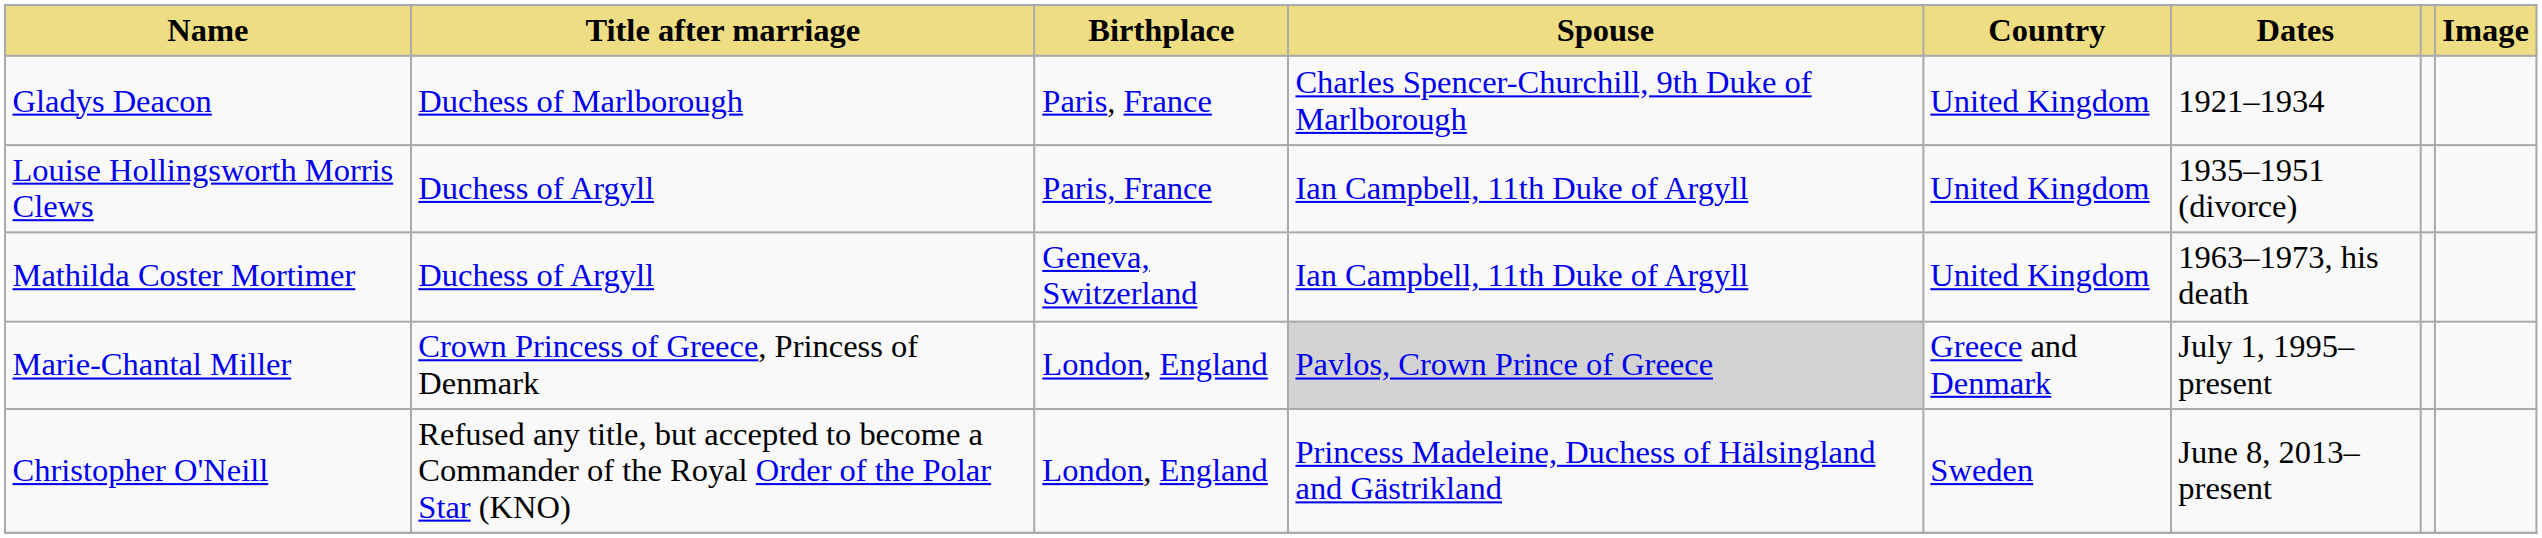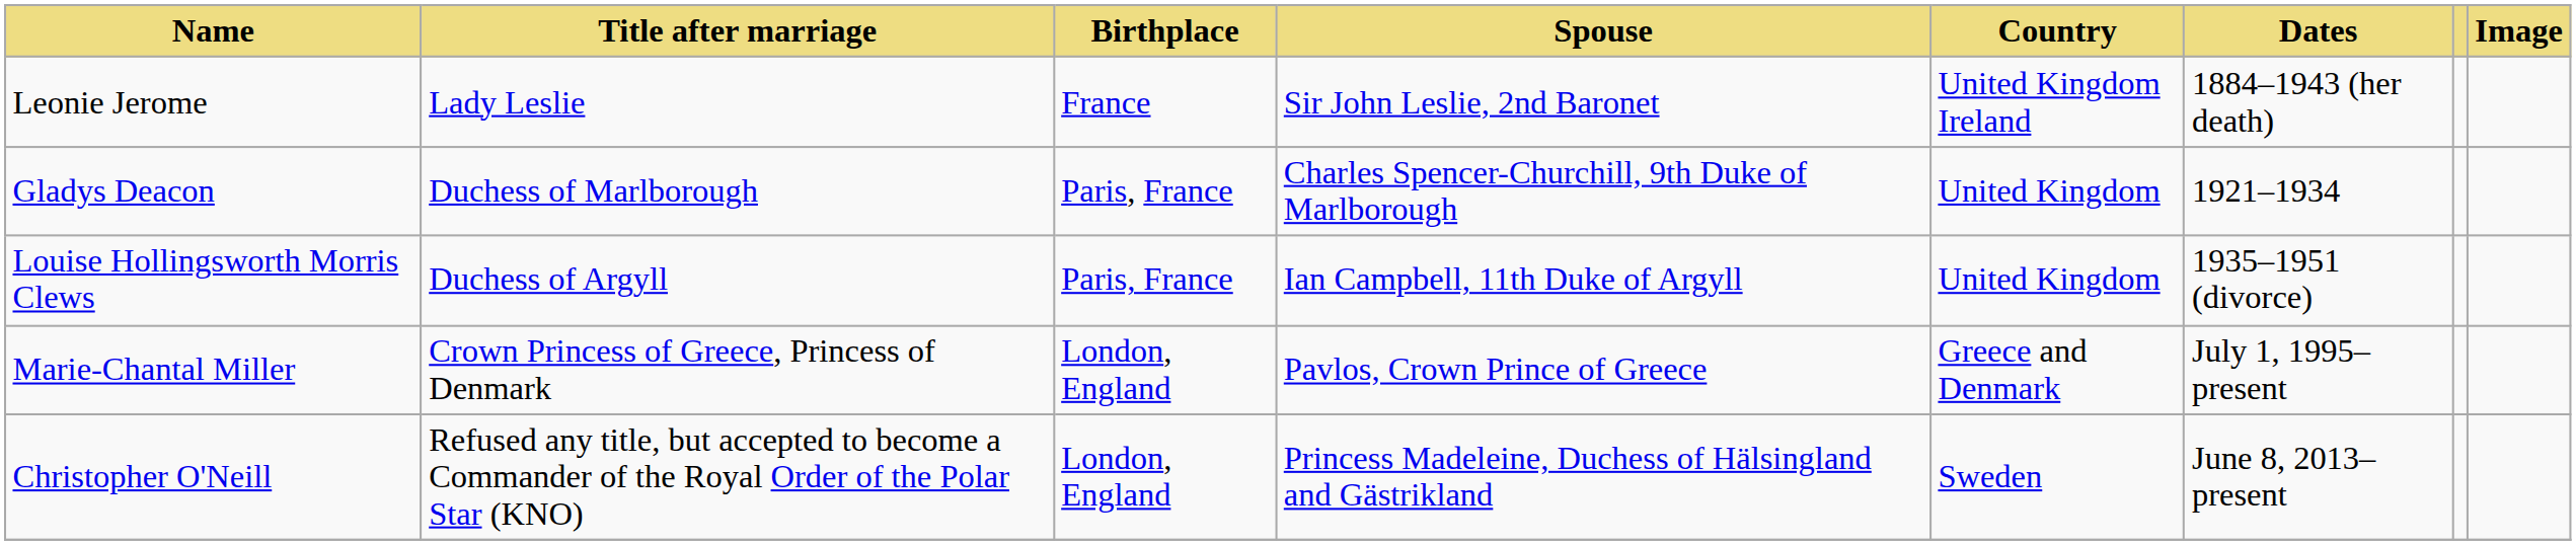 <table class="wikitable">
 <tr>
 <th style="background:#EEDD82;">Name</th>
 <th style="background:#EEDD82;" width=300>Title after marriage</th>
 <th style="background:#EEDD82;">Birthplace</th>
 <th style="background:#EEDD82;">Spouse</th>
 <th style="background:#EEDD82;">Country</th>
 <th style="background:#EEDD82;">Dates</th>
 <th style="background:#EEDD82;"></th>
 <th style="background:#EEDD82;">Image</th>
+</tr>
+<tr>
+<td>Leonie Jerome</td>
+<td><a href='#'>Lady Leslie</a></td>
+<td><a href='#'>France</a></td>
+<td><a href='#'>Sir John Leslie, 2nd Baronet</a></td>
+<td><a href='#'>United Kingdom</a><br><a href='#'>Ireland</a></td>
+<td>1884–1943 (her death)</td>
+<td></td>
+<td></td>
 </tr>
 <tr>
 <td><a href='#'>Gladys Deacon</a></td>
 <td><a href='#'>Duchess of Marlborough</a></td>
 <td><a href='#'>Paris</a>, <a href='#'>France</a>  </td>
 <td><a href='#'>Charles Spencer-Churchill, 9th Duke of Marlborough</a></td>
 <td><a href='#'>United Kingdom</a></td>
 <td>1921–1934</td>
 <td></td>
 <td></td>
 </tr>
 <tr>
 <td><a href='#'>Louise Hollingsworth Morris Clews</a></td>
 <td><a href='#'>Duchess of Argyll</a></td>
 <td><a href='#'>Paris, France</a></td>
 <td><a href='#'>Ian Campbell, 11th Duke of Argyll</a></td>
 <td><a href='#'>United Kingdom</a></td>
 <td>1935–1951 (divorce)</td>
 <td></td>
 <td></td>
 </tr>
 <tr>
-<td><a href='#'>Mathilda Coster Mortimer</a></td>
-<td><a href='#'>Duchess of Argyll</a></td>
-<td><a href='#'>Geneva, Switzerland</a></td>
-<td><a href='#'>Ian Campbell, 11th Duke of Argyll</a></td>
-<td><a href='#'>United Kingdom</a></td>
-<td>1963–1973, his death</td>
-<td></td>
-<td></td>
-</tr>
-<tr>
 <td><a href='#'>Marie-Chantal Miller</a></td>
 <td><a href='#'>Crown Princess of Greece</a>, Princess of Denmark</td>
 <td><a href='#'>London</a>, <a href='#'>England</a> </td>
-<td style="background: lightgrey;"><a href='#'>Pavlos, Crown Prince of Greece</a></td>
+<td><a href='#'>Pavlos, Crown Prince of Greece</a></td>
 <td><a href='#'>Greece</a> and <a href='#'>Denmark</a></td>
 <td>July 1, 1995–present</td>
 <td></td>
 <td></td>
 </tr>
 <tr>
 <td><a href='#'>Christopher O'Neill</a></td>
 <td>Refused any title, but accepted to become a Commander of the Royal <a href='#'>Order of the Polar Star</a> (KNO)</td>
 <td><a href='#'>London</a>, <a href='#'>England</a> </td>
 <td><a href='#'>Princess Madeleine, Duchess of Hälsingland and Gästrikland</a></td>
 <td><a href='#'>Sweden</a></td>
 <td>June 8, 2013–present</td>
 <td></td>
 <td></td>
 </tr>
 <tr>
 </tr>
 </table>
